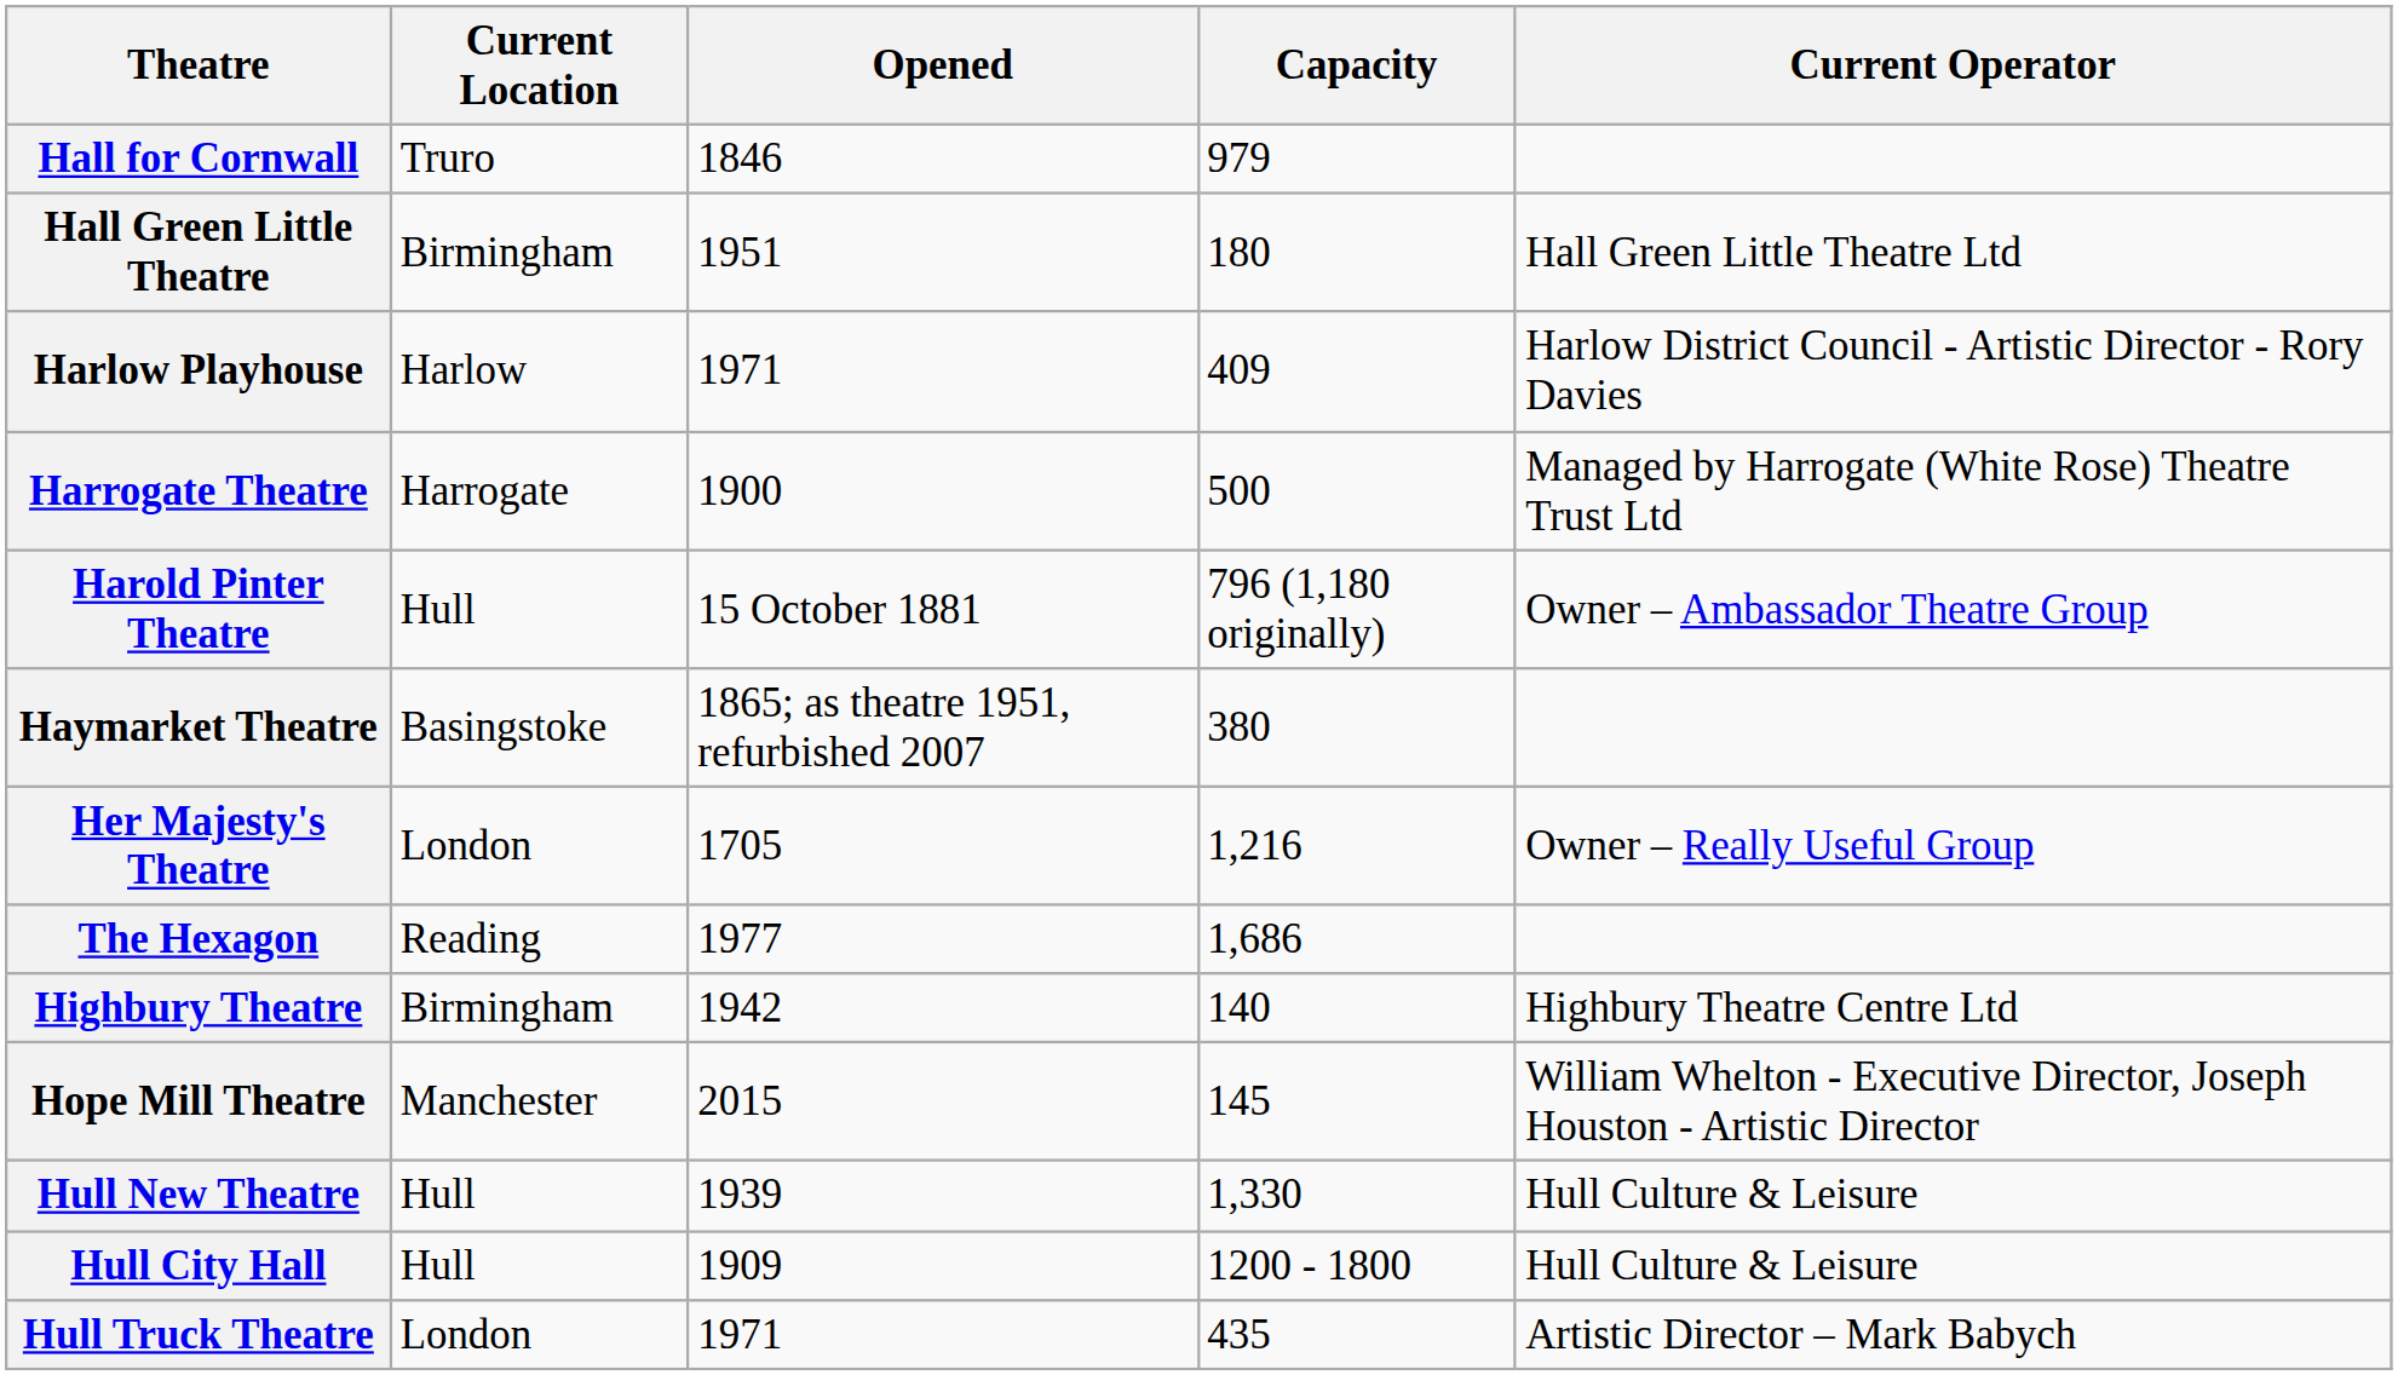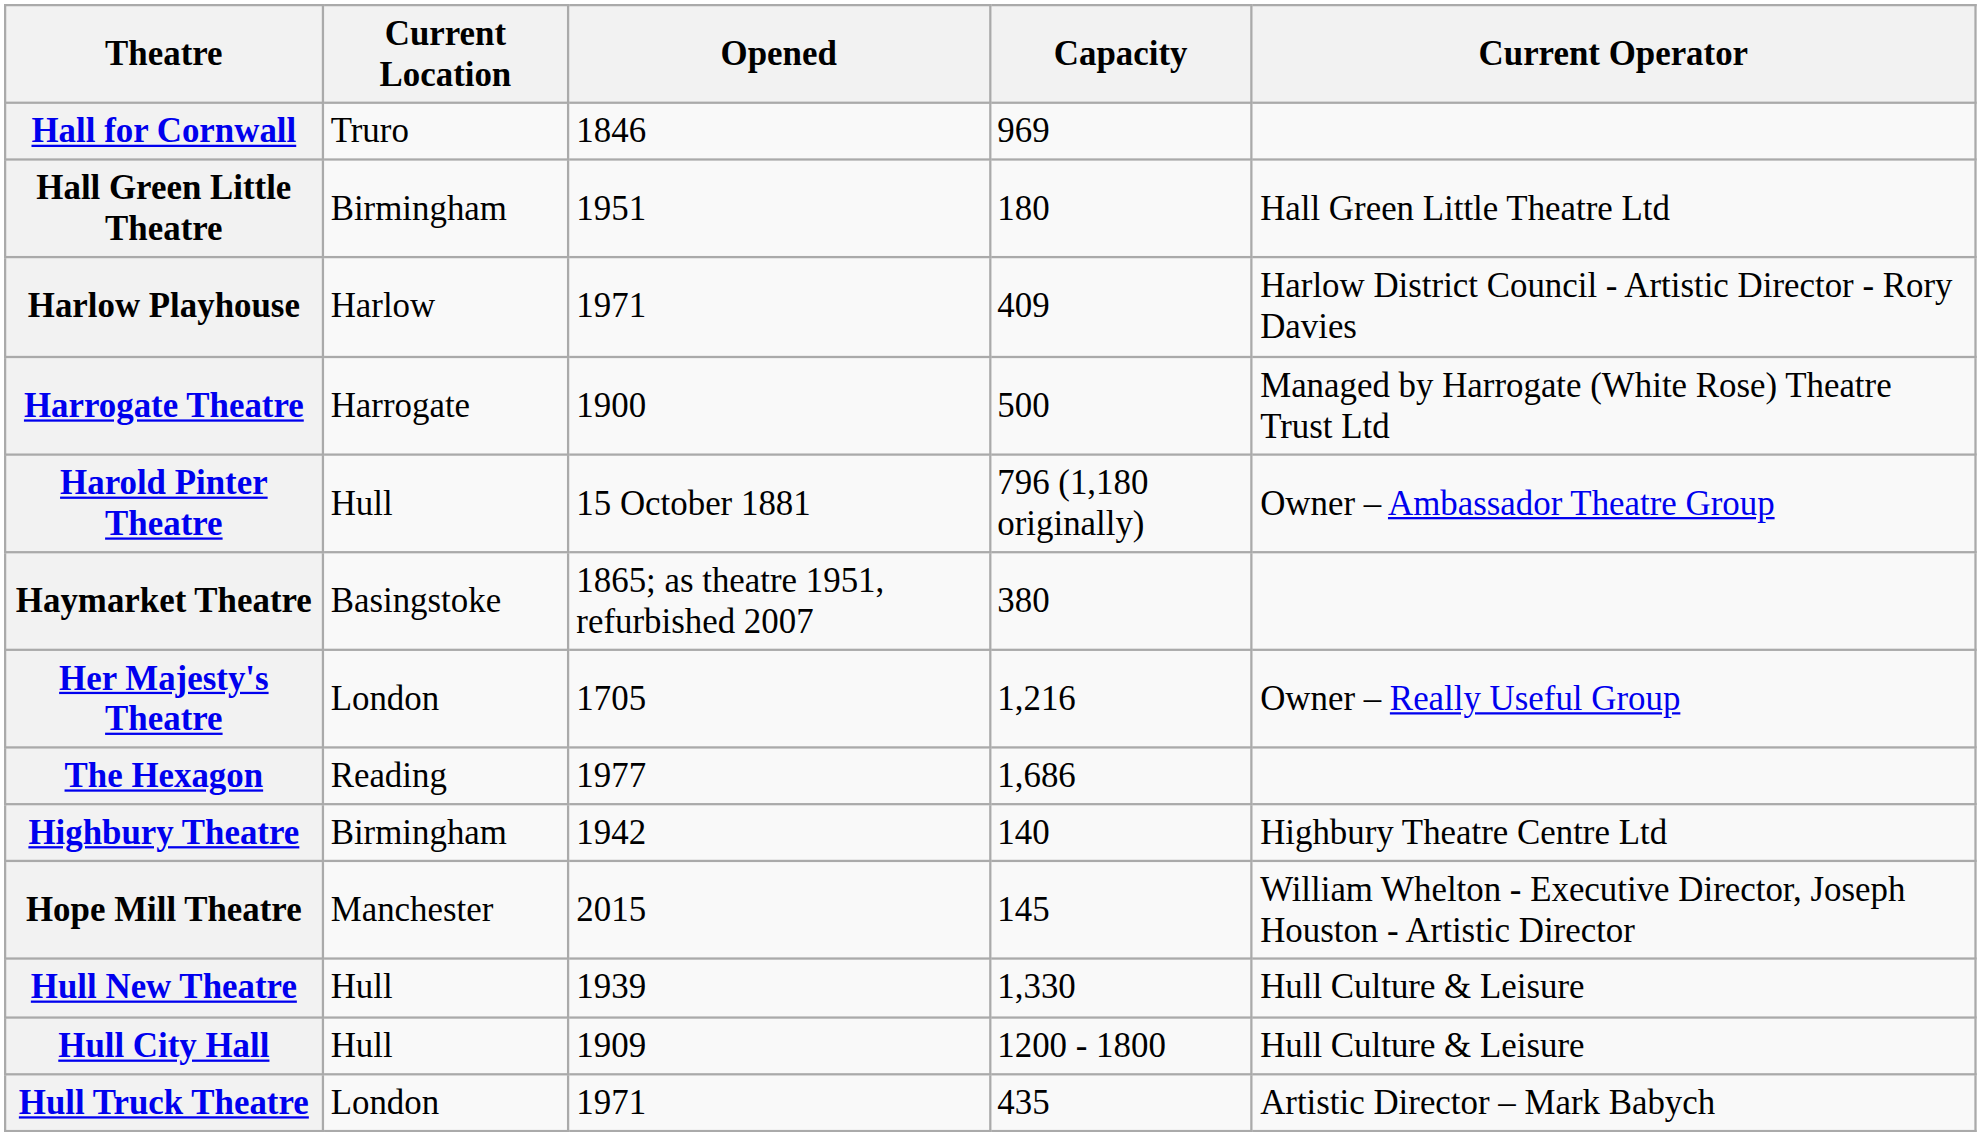 <table class="wikitable" style="font-size:96%; text-align:left">
 <tr>
 <th>Theatre</th>
 <th>Current Location</th>
 <th>Opened</th>
 <th>Capacity</th>
 <th>Current Operator</th>
 </tr>
 <tr>
 <th><a href='#'>Hall for Cornwall</a></th>
 <td>Truro</td>
 <td>1846</td>
-<td>979</td>
+<td>969</td>
 <td></td>
 </tr>
 <tr>
 <th>Hall Green Little Theatre</th>
 <td>Birmingham</td>
 <td>1951</td>
 <td>180</td>
 <td>Hall Green Little Theatre Ltd</td>
 </tr>
 <tr>
 <th>Harlow Playhouse</th>
 <td>Harlow</td>
 <td>1971</td>
 <td>409</td>
 <td>Harlow District Council - Artistic Director - Rory Davies</td>
 </tr>
 <tr>
 <th><a href='#'>Harrogate Theatre</a></th>
 <td>Harrogate</td>
 <td>1900</td>
 <td>500</td>
 <td>Managed by Harrogate (White Rose) Theatre Trust Ltd</td>
 </tr>
 <tr>
 <th><a href='#'>Harold Pinter Theatre</a></th>
 <td>Hull</td>
 <td>15 October 1881</td>
 <td>796 (1,180 originally)</td>
 <td>Owner – <a href='#'>Ambassador Theatre Group</a></td>
 </tr>
 <tr>
 <th>Haymarket Theatre</th>
 <td>Basingstoke</td>
 <td>1865; as theatre 1951, refurbished 2007</td>
 <td>380</td>
 <td></td>
 </tr>
 <tr>
 <th><a href='#'>Her Majesty's Theatre</a></th>
 <td>London</td>
 <td>1705</td>
 <td>1,216</td>
 <td>Owner – <a href='#'>Really Useful Group</a></td>
 </tr>
 <tr>
 <th><a href='#'>The Hexagon</a></th>
 <td>Reading</td>
 <td>1977</td>
 <td>1,686</td>
 <td></td>
 </tr>
 <tr>
 <th><a href='#'>Highbury Theatre</a></th>
 <td>Birmingham</td>
 <td>1942</td>
 <td>140</td>
 <td>Highbury Theatre Centre Ltd</td>
 </tr>
 <tr>
 <th>Hope Mill Theatre</th>
 <td>Manchester</td>
 <td>2015</td>
 <td>145</td>
 <td>William Whelton - Executive Director, Joseph Houston - Artistic Director</td>
 </tr>
 <tr>
 <th><a href='#'>Hull New Theatre</a></th>
 <td>Hull</td>
 <td>1939</td>
 <td>1,330</td>
 <td>Hull Culture & Leisure</td>
 </tr>
 <tr>
 <th><a href='#'>Hull City Hall</a></th>
 <td>Hull</td>
 <td>1909</td>
 <td>1200 - 1800</td>
 <td>Hull Culture & Leisure</td>
 </tr>
 <tr>
 <th><a href='#'>Hull Truck Theatre</a></th>
 <td>London</td>
 <td>1971</td>
 <td>435</td>
 <td>Artistic Director – Mark Babych</td>
 </tr>
 </table>
